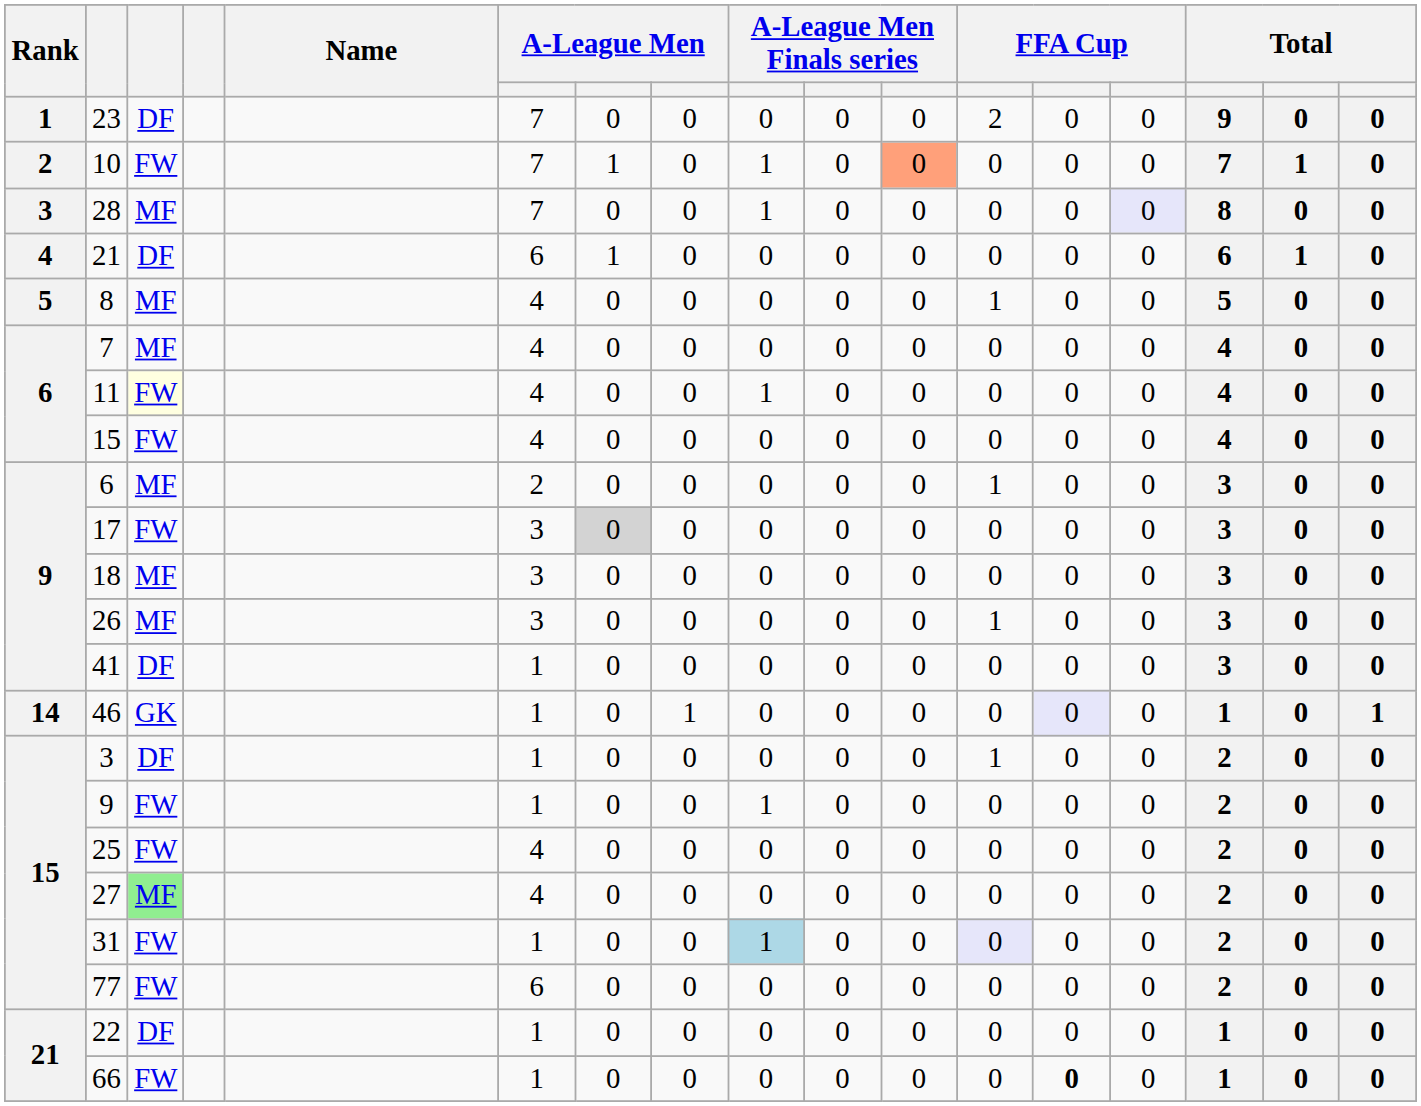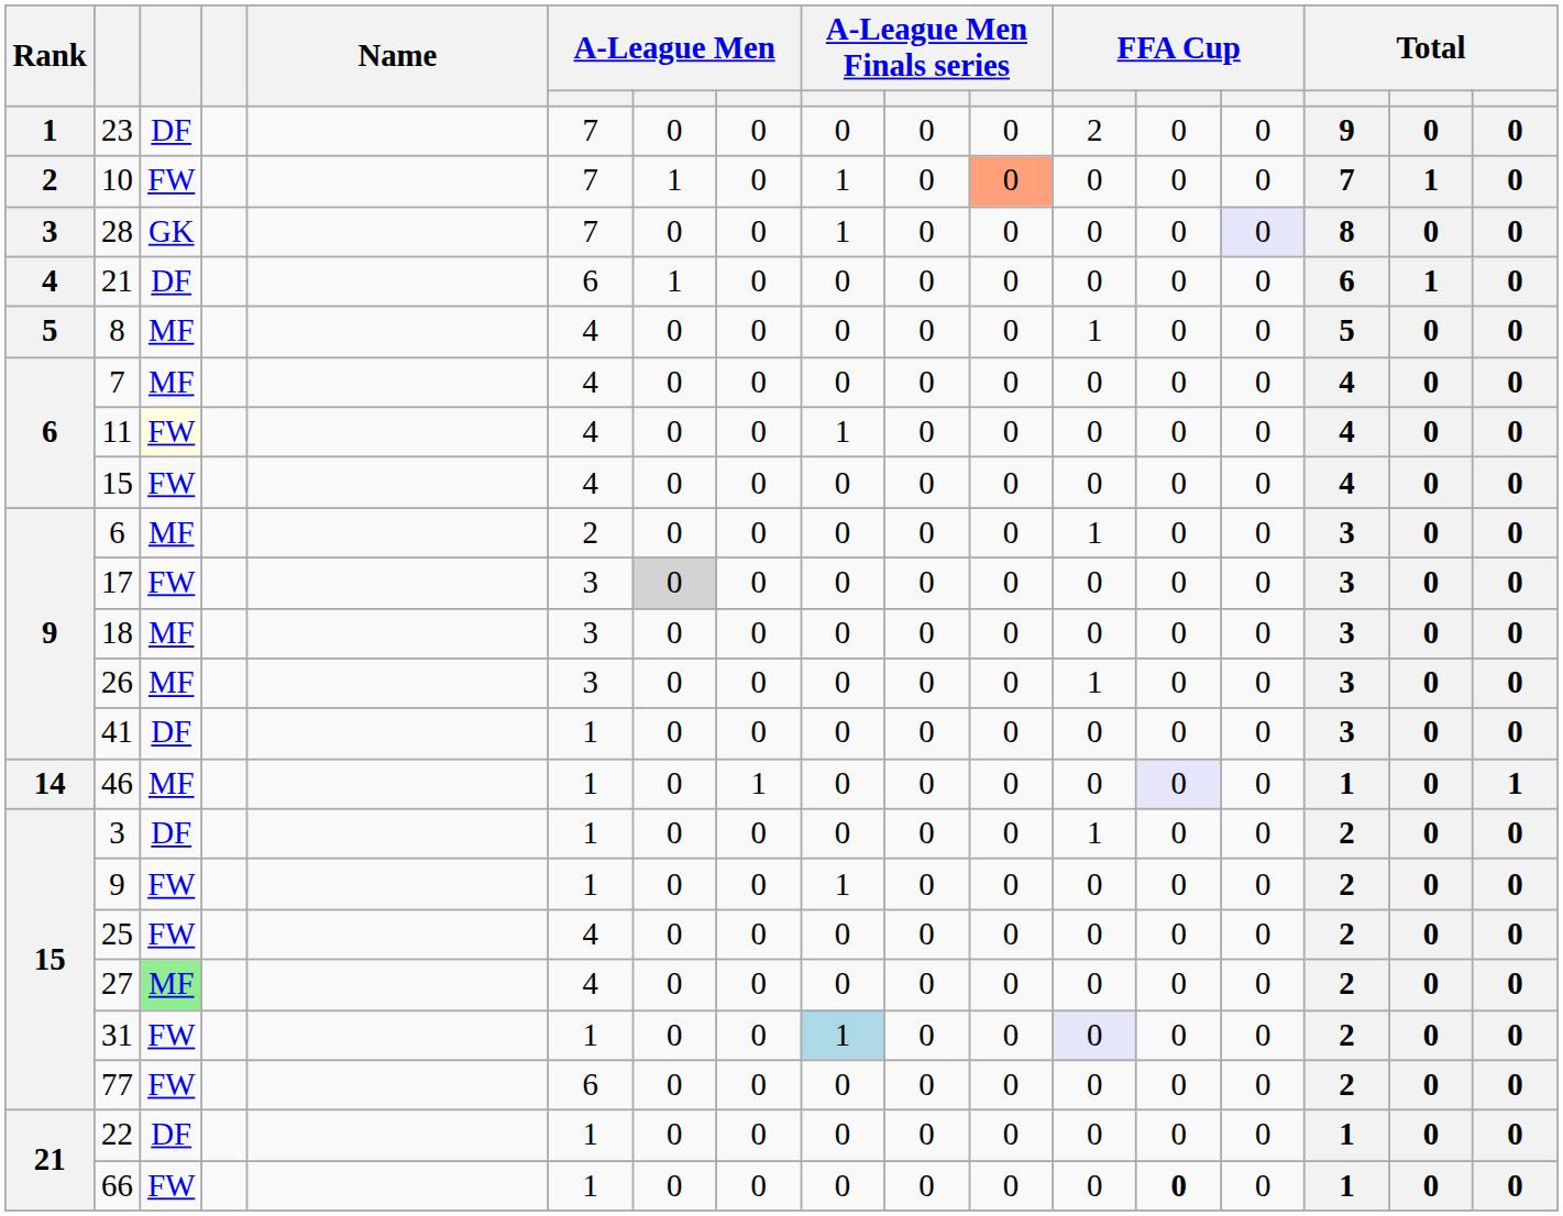 <table class="wikitable sortable" style="text-align:center;">
 <tr>
 <th rowspan="2" width="15">Rank</th>
 <th rowspan="2" width="15"></th>
 <th rowspan="2" width="15"></th>
 <th rowspan="2" width="15"></th>
 <th rowspan="2" width="145">Name</th>
 <th colspan="3" width="120"><a href='#'>A-League Men</a></th>
 <th colspan="3" width="120"><a href='#'>A-League Men Finals series</a></th>
 <th colspan="3" width="120"><a href='#'>FFA Cup</a></th>
 <th colspan="3" width="120">Total</th>
 </tr>
 <tr>
 <th style="width:30px"></th>
 <th style="width:30px"></th>
 <th style="width:30px"></th>
 <th style="width:30px"></th>
 <th style="width:30px"></th>
 <th style="width:30px"></th>
 <th style="width:30px"></th>
 <th style="width:30px"></th>
 <th style="width:30px"></th>
 <th style="width:30px"></th>
 <th style="width:30px"></th>
 <th style="width:30px"></th>
 </tr>
 <tr>
 <th>1</th>
 <td>23</td>
 <td><a href='#'>DF</a></td>
 <td></td>
 <td align="left"><br></td>
 <td>7</td>
 <td>0</td>
 <td>0<br></td>
 <td>0</td>
 <td>0</td>
 <td>0<br></td>
 <td>2</td>
 <td>0</td>
 <td>0<br></td>
 <th>9</th>
 <th>0</th>
 <th>0</th>
 </tr>
 <tr>
 <th>2</th>
 <td>10</td>
 <td><a href='#'>FW</a></td>
 <td></td>
 <td align="left"><br></td>
 <td>7</td>
 <td>1</td>
 <td>0<br></td>
 <td>1</td>
 <td>0</td>
 <td style="background: lightsalmon;">0<br></td>
 <td>0</td>
 <td>0</td>
 <td>0<br></td>
 <th>7</th>
 <th>1</th>
 <th>0</th>
 </tr>
 <tr>
 <th>3</th>
 <td>28</td>
-<td><a href='#'>MF</a></td>
+<td><a href='#'>GK</a></td>
 <td></td>
 <td align="left"><br></td>
 <td>7</td>
 <td>0</td>
 <td>0<br></td>
 <td>1</td>
 <td>0</td>
 <td>0<br></td>
 <td>0</td>
 <td>0</td>
 <td style="background: lavender;">0<br></td>
 <th>8</th>
 <th>0</th>
 <th>0</th>
 </tr>
 <tr>
 <th>4</th>
 <td>21</td>
 <td><a href='#'>DF</a></td>
 <td></td>
 <td align="left"><br></td>
 <td>6</td>
 <td>1</td>
 <td>0<br></td>
 <td>0</td>
 <td>0</td>
 <td>0<br></td>
 <td>0</td>
 <td>0</td>
 <td>0<br></td>
 <th>6</th>
 <th>1</th>
 <th>0</th>
 </tr>
 <tr>
 <th>5</th>
 <td>8</td>
 <td><a href='#'>MF</a></td>
 <td></td>
 <td align="left"><br></td>
 <td>4</td>
 <td>0</td>
 <td>0<br></td>
 <td>0</td>
 <td>0</td>
 <td>0<br></td>
 <td>1</td>
 <td>0</td>
 <td>0<br></td>
 <th>5</th>
 <th>0</th>
 <th>0</th>
 </tr>
 <tr>
 <th rowspan="3">6</th>
 <td>7</td>
 <td><a href='#'>MF</a></td>
 <td></td>
 <td align="left"><br></td>
 <td>4</td>
 <td>0</td>
 <td>0<br></td>
 <td>0</td>
 <td>0</td>
 <td>0<br></td>
 <td>0</td>
 <td>0</td>
 <td>0<br></td>
 <th>4</th>
 <th>0</th>
 <th>0</th>
 </tr>
 <tr>
 <td>11</td>
 <td style="background: lightyellow;"><a href='#'>FW</a></td>
 <td></td>
 <td align="left"><br></td>
 <td>4</td>
 <td>0</td>
 <td>0<br></td>
 <td>1</td>
 <td>0</td>
 <td>0<br></td>
 <td>0</td>
 <td>0</td>
 <td>0<br></td>
 <th>4</th>
 <th>0</th>
 <th>0</th>
 </tr>
 <tr>
 <td>15</td>
 <td><a href='#'>FW</a></td>
 <td></td>
 <td align="left"><br></td>
 <td>4</td>
 <td>0</td>
 <td>0<br></td>
 <td>0</td>
 <td>0</td>
 <td>0<br></td>
 <td>0</td>
 <td>0</td>
 <td>0<br></td>
 <th>4</th>
 <th>0</th>
 <th>0</th>
 </tr>
 <tr>
 <th rowspan="5">9</th>
 <td>6</td>
 <td><a href='#'>MF</a></td>
 <td></td>
 <td align="left"><br></td>
 <td>2</td>
 <td>0</td>
 <td>0<br></td>
 <td>0</td>
 <td>0</td>
 <td>0<br></td>
 <td>1</td>
 <td>0</td>
 <td>0<br></td>
 <th>3</th>
 <th>0</th>
 <th>0</th>
 </tr>
 <tr>
 <td>17</td>
 <td><a href='#'>FW</a></td>
 <td></td>
 <td align="left"><br></td>
 <td>3</td>
 <td style="background: lightgrey;">0</td>
 <td>0<br></td>
 <td>0</td>
 <td>0</td>
 <td>0<br></td>
 <td>0</td>
 <td>0</td>
 <td>0<br></td>
 <th>3</th>
 <th>0</th>
 <th>0</th>
 </tr>
 <tr>
 <td>18</td>
 <td><a href='#'>MF</a></td>
 <td></td>
 <td align="left"><br></td>
 <td>3</td>
 <td>0</td>
 <td>0<br></td>
 <td>0</td>
 <td>0</td>
 <td>0<br></td>
 <td>0</td>
 <td>0</td>
 <td>0<br></td>
 <th>3</th>
 <th>0</th>
 <th>0</th>
 </tr>
 <tr>
 <td>26</td>
 <td><a href='#'>MF</a></td>
 <td></td>
 <td align="left"><br></td>
 <td>3</td>
 <td>0</td>
 <td>0<br></td>
 <td>0</td>
 <td>0</td>
 <td>0<br></td>
 <td>1</td>
 <td>0</td>
 <td>0<br></td>
 <th>3</th>
 <th>0</th>
 <th>0</th>
 </tr>
 <tr>
 <td>41</td>
 <td><a href='#'>DF</a></td>
 <td></td>
 <td align="left"><br></td>
 <td>1</td>
 <td>0</td>
 <td>0<br></td>
 <td>0</td>
 <td>0</td>
 <td>0<br></td>
 <td>0</td>
 <td>0</td>
 <td>0<br></td>
 <th>3</th>
 <th>0</th>
 <th>0</th>
 </tr>
 <tr>
 <th>14</th>
 <td>46</td>
-<td><a href='#'>GK</a></td>
+<td><a href='#'>MF</a></td>
 <td></td>
 <td align="left"><br></td>
 <td>1</td>
 <td>0</td>
 <td>1<br></td>
 <td>0</td>
 <td>0</td>
 <td>0<br></td>
 <td>0</td>
 <td style="background: lavender;">0</td>
 <td>0<br></td>
 <th>1</th>
 <th>0</th>
 <th>1</th>
 </tr>
 <tr>
 <th rowspan="6">15</th>
 <td>3</td>
 <td><a href='#'>DF</a></td>
 <td></td>
 <td align="left"><br></td>
 <td>1</td>
 <td>0</td>
 <td>0<br></td>
 <td>0</td>
 <td>0</td>
 <td>0<br></td>
 <td>1</td>
 <td>0</td>
 <td>0<br></td>
 <th>2</th>
 <th>0</th>
 <th>0</th>
 </tr>
 <tr>
 <td>9</td>
 <td><a href='#'>FW</a></td>
 <td></td>
 <td align="left"><br></td>
 <td>1</td>
 <td>0</td>
 <td>0<br></td>
 <td>1</td>
 <td>0</td>
 <td>0<br></td>
 <td>0</td>
 <td>0</td>
 <td>0<br></td>
 <th>2</th>
 <th>0</th>
 <th>0</th>
 </tr>
 <tr>
 <td>25</td>
 <td><a href='#'>FW</a></td>
 <td></td>
 <td align="left"><br></td>
 <td>4</td>
 <td>0</td>
 <td>0<br></td>
 <td>0</td>
 <td>0</td>
 <td>0<br></td>
 <td>0</td>
 <td>0</td>
 <td>0<br></td>
 <th>2</th>
 <th>0</th>
 <th>0</th>
 </tr>
 <tr>
 <td>27</td>
 <td style="background: lightgreen;"><a href='#'>MF</a></td>
 <td></td>
 <td align="left"><br></td>
 <td>4</td>
 <td>0</td>
 <td>0<br></td>
 <td>0</td>
 <td>0</td>
 <td>0<br></td>
 <td>0</td>
 <td>0</td>
 <td>0<br></td>
 <th>2</th>
 <th>0</th>
 <th>0</th>
 </tr>
 <tr>
 <td>31</td>
 <td><a href='#'>FW</a></td>
 <td></td>
 <td align="left"><br></td>
 <td>1</td>
 <td>0</td>
 <td>0<br></td>
 <td style="background: lightblue;">1</td>
 <td>0</td>
 <td>0<br></td>
 <td style="background: lavender;">0</td>
 <td>0</td>
 <td>0<br></td>
 <th>2</th>
 <th>0</th>
 <th>0</th>
 </tr>
 <tr>
 <td>77</td>
 <td><a href='#'>FW</a></td>
 <td></td>
 <td align="left"><br></td>
 <td>6</td>
 <td>0</td>
 <td>0<br></td>
 <td>0</td>
 <td>0</td>
 <td>0<br></td>
 <td>0</td>
 <td>0</td>
 <td>0<br></td>
 <th>2</th>
 <th>0</th>
 <th>0</th>
 </tr>
 <tr>
 <th rowspan="2">21</th>
 <td>22</td>
 <td><a href='#'>DF</a></td>
 <td></td>
 <td align="left"><br></td>
 <td>1</td>
 <td>0</td>
 <td>0<br></td>
 <td>0</td>
 <td>0</td>
 <td>0<br></td>
 <td>0</td>
 <td>0</td>
 <td>0<br></td>
 <th>1</th>
 <th>0</th>
 <th>0</th>
 </tr>
 <tr>
 <td>66</td>
 <td><a href='#'>FW</a></td>
 <td></td>
 <td align="left"><br></td>
 <td>1</td>
 <td>0</td>
 <td>0<br></td>
 <td>0</td>
 <td>0</td>
 <td>0<br></td>
 <td>0</td>
 <td><strong>0</strong></td>
 <td>0<br></td>
 <th>1</th>
 <th>0</th>
 <th>0</th>
 </tr>
 </table>
